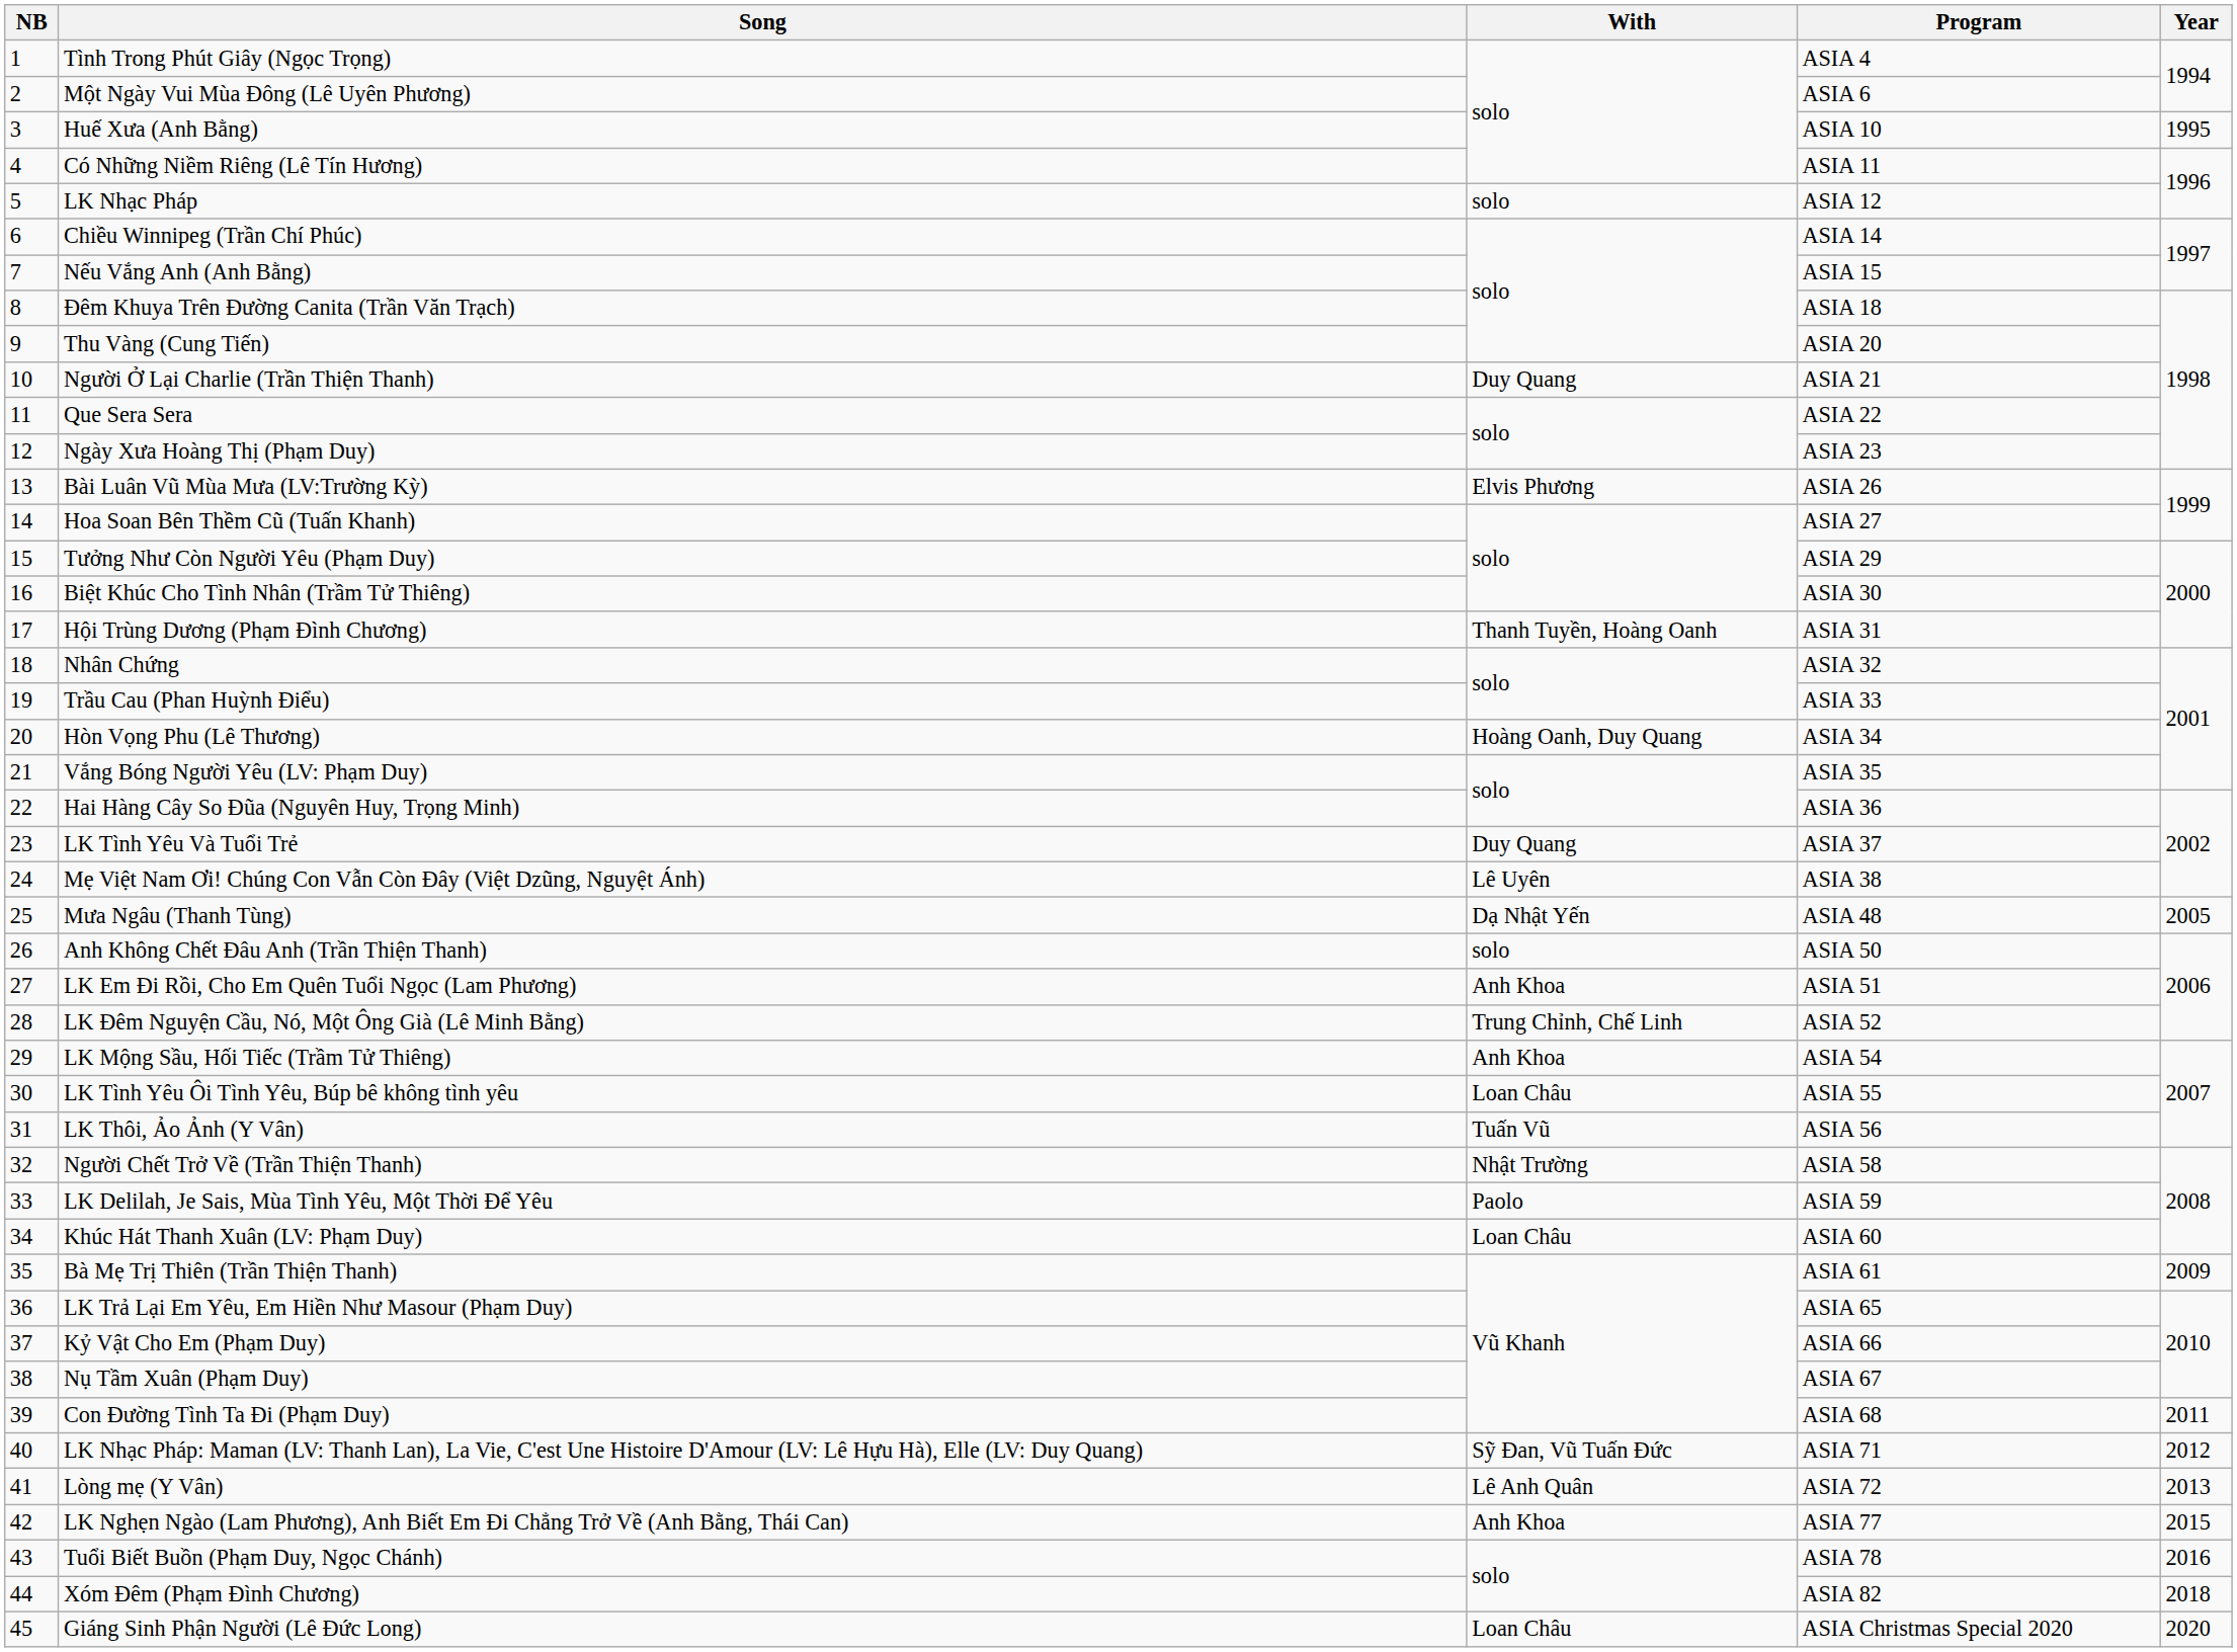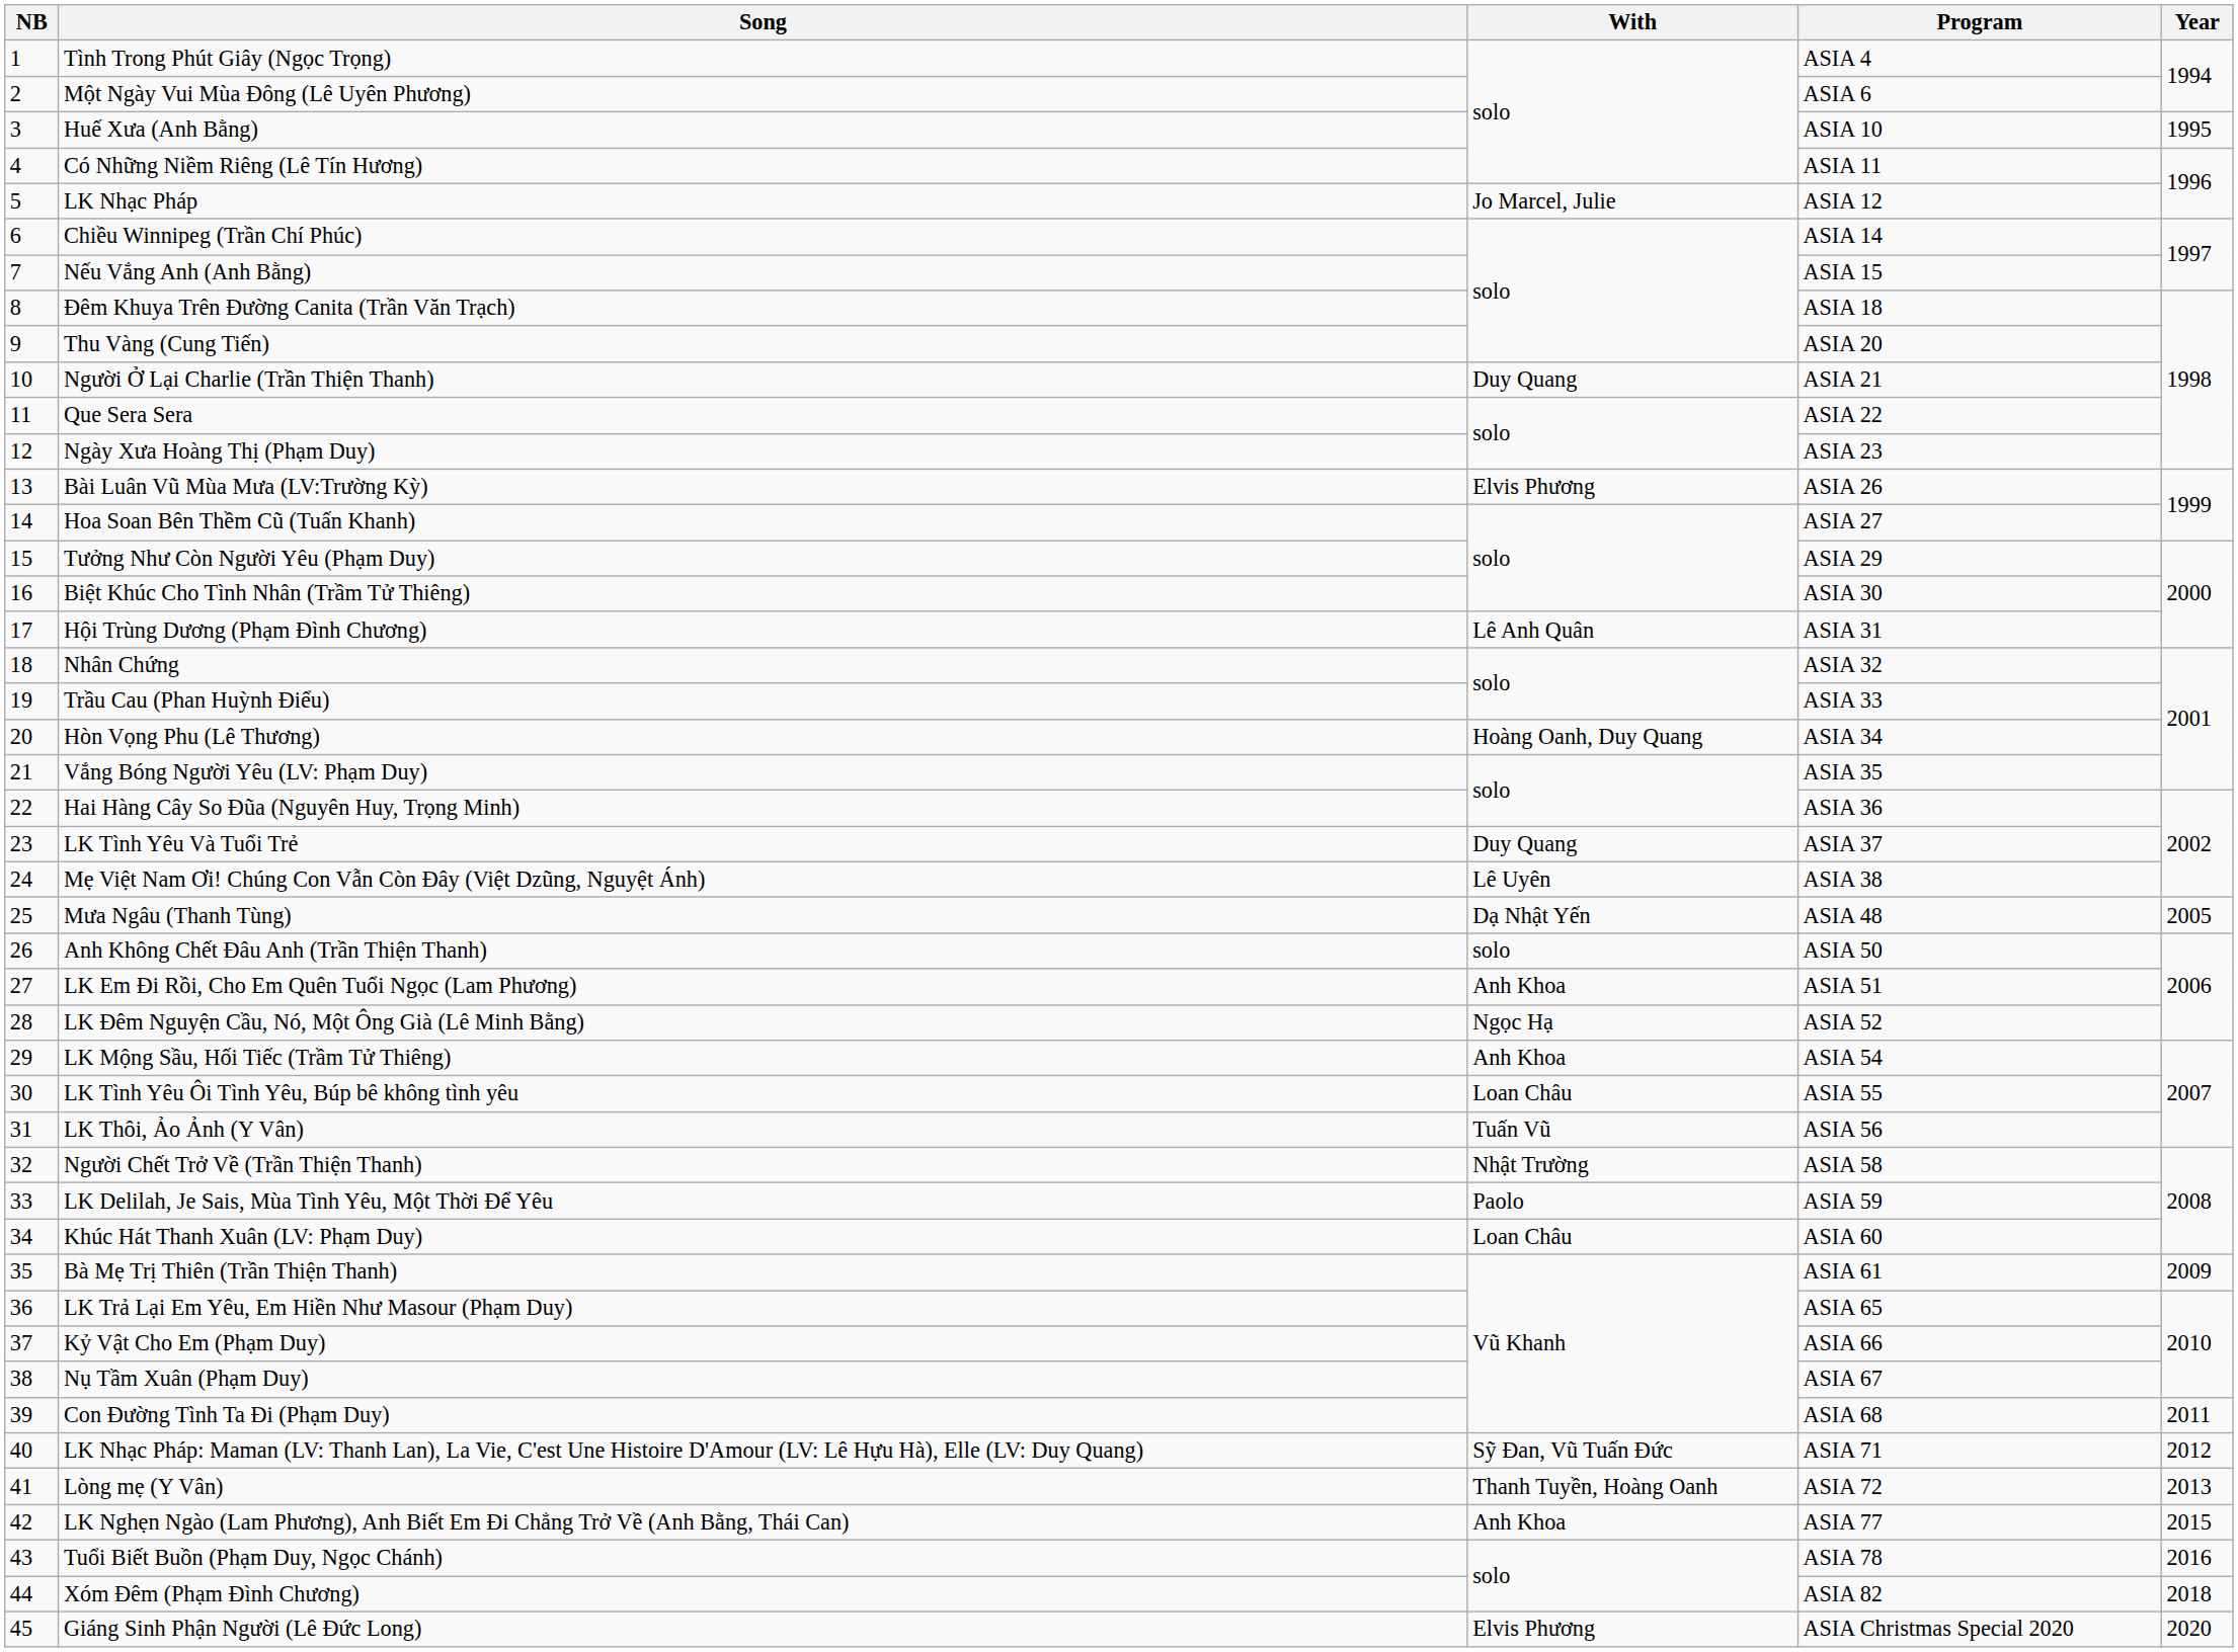 <table class="wikitable" style="width:100%;">
 <tr>
 <th>NB</th>
 <th>Song</th>
 <th>With</th>
 <th>Program</th>
 <th>Year</th>
 </tr>
 <tr>
 <td>1</td>
 <td>Tình Trong Phút Giây (Ngọc Trọng)</td>
 <td rowspan="4">solo</td>
 <td>ASIA 4</td>
 <td rowspan="2">1994</td>
 </tr>
 <tr>
 <td>2</td>
 <td>Một Ngày Vui Mùa Đông (Lê Uyên Phương)</td>
 <td>ASIA 6</td>
 </tr>
 <tr>
 <td>3</td>
 <td>Huế Xưa (Anh Bằng)</td>
 <td>ASIA 10</td>
 <td>1995</td>
 </tr>
 <tr>
 <td>4</td>
 <td>Có Những Niềm Riêng (Lê Tín Hương)</td>
 <td>ASIA 11</td>
 <td rowspan="2">1996</td>
 </tr>
 <tr>
 <td>5</td>
 <td>LK Nhạc Pháp</td>
-<td>solo</td>
+<td>Jo Marcel, Julie</td>
 <td>ASIA 12</td>
 </tr>
 <tr>
 <td>6</td>
 <td>Chiều Winnipeg (Trần Chí Phúc)</td>
 <td rowspan="4">solo</td>
 <td>ASIA 14</td>
 <td rowspan="2">1997</td>
 </tr>
 <tr>
 <td>7</td>
 <td>Nếu Vắng Anh (Anh Bằng)</td>
 <td>ASIA 15</td>
 </tr>
 <tr>
 <td>8</td>
 <td>Đêm Khuya Trên Đường Canita (Trần Văn Trạch)</td>
 <td>ASIA 18</td>
 <td rowspan="5">1998</td>
 </tr>
 <tr>
 <td>9</td>
 <td>Thu Vàng (Cung Tiến)</td>
 <td>ASIA 20</td>
 </tr>
 <tr>
 <td>10</td>
 <td>Người Ở Lại Charlie (Trần Thiện Thanh)</td>
 <td>Duy Quang</td>
 <td>ASIA 21</td>
 </tr>
 <tr>
 <td>11</td>
 <td>Que Sera Sera</td>
 <td rowspan="2">solo</td>
 <td>ASIA 22</td>
 </tr>
 <tr>
 <td>12</td>
 <td>Ngày Xưa Hoàng Thị (Phạm Duy)</td>
 <td>ASIA 23</td>
 </tr>
 <tr>
 <td>13</td>
 <td>Bài Luân Vũ Mùa Mưa (LV:Trường Kỳ)</td>
 <td>Elvis Phương</td>
 <td>ASIA 26</td>
 <td rowspan="2">1999</td>
 </tr>
 <tr>
 <td>14</td>
 <td>Hoa Soan Bên Thềm Cũ (Tuấn Khanh)</td>
 <td rowspan="3">solo</td>
 <td>ASIA 27</td>
 </tr>
 <tr>
 <td>15</td>
 <td>Tưởng Như Còn Người Yêu (Phạm Duy)</td>
 <td>ASIA 29</td>
 <td rowspan="3">2000</td>
 </tr>
 <tr>
 <td>16</td>
 <td>Biệt Khúc Cho Tình Nhân (Trầm Tử Thiêng)</td>
 <td>ASIA 30</td>
 </tr>
 <tr>
 <td>17</td>
 <td>Hội Trùng Dương (Phạm Đình Chương)</td>
-<td>Thanh Tuyền, Hoàng Oanh</td>
+<td>Lê Anh Quân</td>
 <td>ASIA 31</td>
 </tr>
 <tr>
 <td>18</td>
 <td>Nhân Chứng</td>
 <td rowspan="2">solo</td>
 <td>ASIA 32</td>
 <td rowspan="4">2001</td>
 </tr>
 <tr>
 <td>19</td>
 <td>Trầu Cau (Phan Huỳnh Điểu)</td>
 <td>ASIA 33</td>
 </tr>
 <tr>
 <td>20</td>
 <td>Hòn Vọng Phu (Lê Thương)</td>
 <td>Hoàng Oanh, Duy Quang</td>
 <td>ASIA 34</td>
 </tr>
 <tr>
 <td>21</td>
 <td>Vắng Bóng Người Yêu (LV: Phạm Duy)</td>
 <td rowspan="2">solo</td>
 <td>ASIA 35</td>
 </tr>
 <tr>
 <td>22</td>
 <td>Hai Hàng Cây So Đũa (Nguyên Huy, Trọng Minh)</td>
 <td>ASIA 36</td>
 <td rowspan="3">2002</td>
 </tr>
 <tr>
 <td>23</td>
 <td>LK Tình Yêu Và Tuổi Trẻ</td>
 <td>Duy Quang</td>
 <td>ASIA 37</td>
 </tr>
 <tr>
 <td>24</td>
 <td>Mẹ Việt Nam Ơi! Chúng Con Vẫn Còn Đây (Việt Dzũng, Nguyệt Ánh)</td>
 <td>Lê Uyên</td>
 <td>ASIA 38</td>
 </tr>
 <tr>
 <td>25</td>
 <td>Mưa Ngâu (Thanh Tùng)</td>
 <td>Dạ Nhật Yến</td>
 <td>ASIA 48</td>
 <td>2005</td>
 </tr>
 <tr>
 <td>26</td>
 <td>Anh Không Chết Đâu Anh (Trần Thiện Thanh)</td>
 <td>solo</td>
 <td>ASIA 50</td>
 <td rowspan="3">2006</td>
 </tr>
 <tr>
 <td>27</td>
 <td>LK Em Đi Rồi, Cho Em Quên Tuổi Ngọc (Lam Phương)</td>
 <td>Anh Khoa</td>
 <td>ASIA 51</td>
 </tr>
 <tr>
 <td>28</td>
 <td>LK Đêm Nguyện Cầu, Nó, Một Ông Già (Lê Minh Bằng)</td>
-<td>Trung Chỉnh, Chế Linh</td>
+<td>Ngọc Hạ</td>
 <td>ASIA 52</td>
 </tr>
 <tr>
 <td>29</td>
 <td>LK Mộng Sầu, Hối Tiếc (Trầm Tử Thiêng)</td>
 <td>Anh Khoa</td>
 <td>ASIA 54</td>
 <td rowspan="3">2007</td>
 </tr>
 <tr>
 <td>30</td>
 <td>LK Tình Yêu Ôi Tình Yêu, Búp bê không tình yêu</td>
 <td>Loan Châu</td>
 <td>ASIA 55</td>
 </tr>
 <tr>
 <td>31</td>
 <td>LK Thôi, Ảo Ảnh (Y Vân)</td>
 <td>Tuấn Vũ</td>
 <td>ASIA 56</td>
 </tr>
 <tr>
 <td>32</td>
 <td>Người Chết Trở Về (Trần Thiện Thanh)</td>
 <td>Nhật Trường</td>
 <td>ASIA 58</td>
 <td rowspan="3">2008</td>
 </tr>
 <tr>
 <td>33</td>
 <td>LK Delilah, Je Sais, Mùa Tình Yêu, Một Thời Để Yêu</td>
 <td>Paolo</td>
 <td>ASIA 59</td>
 </tr>
 <tr>
 <td>34</td>
 <td>Khúc Hát Thanh Xuân (LV: Phạm Duy)</td>
 <td>Loan Châu</td>
 <td>ASIA 60</td>
 </tr>
 <tr>
 <td>35</td>
 <td>Bà Mẹ Trị Thiên (Trần Thiện Thanh)</td>
 <td rowspan="5">Vũ Khanh</td>
 <td>ASIA 61</td>
 <td>2009</td>
 </tr>
 <tr>
 <td>36</td>
 <td>LK Trả Lại Em Yêu, Em Hiền Như Masour (Phạm Duy)</td>
 <td>ASIA 65</td>
 <td rowspan="3">2010</td>
 </tr>
 <tr>
 <td>37</td>
 <td>Kỷ Vật Cho Em (Phạm Duy)</td>
 <td>ASIA 66</td>
 </tr>
 <tr>
 <td>38</td>
 <td>Nụ Tầm Xuân (Phạm Duy)</td>
 <td>ASIA 67</td>
 </tr>
 <tr>
 <td>39</td>
 <td>Con Đường Tình Ta Đi (Phạm Duy)</td>
 <td>ASIA 68</td>
 <td>2011</td>
 </tr>
 <tr>
 <td>40</td>
 <td>LK Nhạc Pháp: Maman (LV: Thanh Lan), La Vie, C'est Une Histoire D'Amour (LV: Lê Hựu Hà), Elle (LV: Duy Quang)</td>
 <td>Sỹ Đan, Vũ Tuấn Đức</td>
 <td>ASIA 71</td>
 <td>2012</td>
 </tr>
 <tr>
 <td>41</td>
 <td>Lòng mẹ (Y Vân)</td>
-<td>Lê Anh Quân</td>
+<td>Thanh Tuyền, Hoàng Oanh</td>
 <td>ASIA 72</td>
 <td>2013</td>
 </tr>
 <tr>
 <td>42</td>
 <td>LK Nghẹn Ngào (Lam Phương), Anh Biết Em Đi Chẳng Trở Về (Anh Bằng, Thái Can)</td>
 <td>Anh Khoa</td>
 <td>ASIA 77</td>
 <td>2015</td>
 </tr>
 <tr>
 <td>43</td>
 <td>Tuổi Biết Buồn (Phạm Duy, Ngọc Chánh)</td>
 <td rowspan="2">solo</td>
 <td>ASIA 78</td>
 <td>2016</td>
 </tr>
 <tr>
 <td>44</td>
 <td>Xóm Đêm (Phạm Đình Chương)</td>
 <td>ASIA 82</td>
 <td>2018</td>
 </tr>
 <tr>
 <td>45</td>
 <td>Giáng Sinh Phận Người (Lê Đức Long)</td>
-<td>Loan Châu</td>
+<td>Elvis Phương</td>
 <td>ASIA Christmas Special 2020</td>
 <td>2020</td>
 </tr>
 </table>
